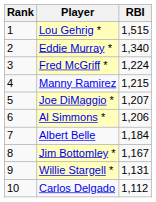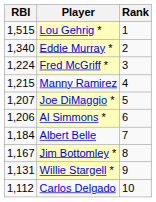 <table class="wikitable" style="float:left;">
 <tr style="white-space:nowrap;">
+<th>RBI</th>
+<th>Player</th>
 <th>Rank</th>
-<th>Player</th>
-<th>RBI</th>
 </tr>
 <tr>
+<td>1,515</td>
+<td style="background:#ffffbb;"><a href='#'>Lou Gehrig</a> *</td>
 <td>1</td>
-<td style="background:#ffffbb;"><a href='#'>Lou Gehrig</a> *</td>
-<td>1,515</td>
 </tr>
 <tr>
+<td>1,340</td>
+<td style="background:#ffffbb;"><a href='#'>Eddie Murray</a> *</td>
 <td>2</td>
-<td style="background:#ffffbb;"><a href='#'>Eddie Murray</a> *</td>
-<td>1,340</td>
 </tr>
 <tr>
+<td>1,224</td>
+<td style="background:#ffffbb;"><a href='#'>Fred McGriff</a> *</td>
 <td>3</td>
-<td style="background:#ffffbb;"><a href='#'>Fred McGriff</a> *</td>
-<td>1,224</td>
 </tr>
 <tr>
+<td>1,215</td>
+<td><a href='#'>Manny Ramirez</a></td>
 <td>4</td>
-<td><a href='#'>Manny Ramirez</a></td>
-<td>1,215</td>
 </tr>
 <tr>
+<td>1,207</td>
+<td style="background:#ffffbb;"><a href='#'>Joe DiMaggio</a> *</td>
 <td>5</td>
-<td style="background:#ffffbb;"><a href='#'>Joe DiMaggio</a> *</td>
-<td>1,207</td>
 </tr>
 <tr>
+<td>1,206</td>
+<td style="background:#ffffbb;"><a href='#'>Al Simmons</a> *</td>
 <td>6</td>
-<td style="background:#ffffbb;"><a href='#'>Al Simmons</a> *</td>
-<td>1,206</td>
 </tr>
 <tr>
+<td>1,184</td>
+<td><a href='#'>Albert Belle</a></td>
 <td>7</td>
-<td><a href='#'>Albert Belle</a></td>
-<td>1,184</td>
 </tr>
 <tr>
+<td>1,167</td>
+<td style="background:#ffffbb;"><a href='#'>Jim Bottomley</a> *</td>
 <td>8</td>
-<td style="background:#ffffbb;"><a href='#'>Jim Bottomley</a> *</td>
-<td>1,167</td>
 </tr>
 <tr>
+<td>1,131</td>
+<td style="background:#ffffbb;"><a href='#'>Willie Stargell</a> *</td>
 <td>9</td>
-<td style="background:#ffffbb;"><a href='#'>Willie Stargell</a> *</td>
-<td>1,131</td>
 </tr>
 <tr>
+<td>1,112</td>
+<td><a href='#'>Carlos Delgado</a></td>
 <td>10</td>
-<td><a href='#'>Carlos Delgado</a></td>
-<td>1,112</td>
 </tr>
 </table>
